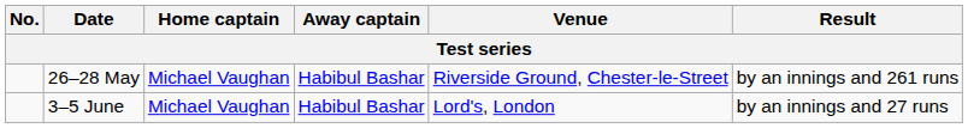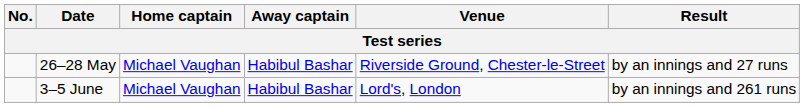 <table class="wikitable">
 <tr>
 <th>No.</th>
 <th>Date</th>
 <th>Home captain</th>
 <th>Away captain</th>
 <th>Venue</th>
 <th>Result</th>
 </tr>
 <tr>
 <th colspan="6">Test series</th>
 </tr>
 <tr>
 <td></td>
 <td>26–28 May</td>
 <td><a href='#'>Michael Vaughan</a></td>
 <td><a href='#'>Habibul Bashar</a></td>
 <td><a href='#'>Riverside Ground</a>, <a href='#'>Chester-le-Street</a></td>
-<td> by an innings and 261 runs</td>
+<td> by an innings and 27 runs</td>
 </tr>
 <tr>
 <td></td>
 <td>3–5 June</td>
 <td><a href='#'>Michael Vaughan</a></td>
 <td><a href='#'>Habibul Bashar</a></td>
 <td><a href='#'>Lord's</a>, <a href='#'>London</a></td>
-<td> by an innings and 27 runs</td>
+<td> by an innings and 261 runs</td>
 </tr>
 </table>
